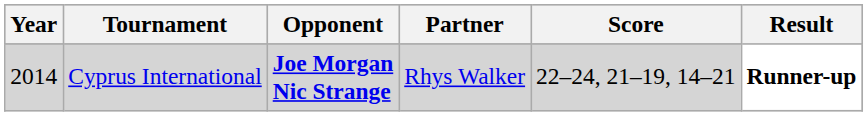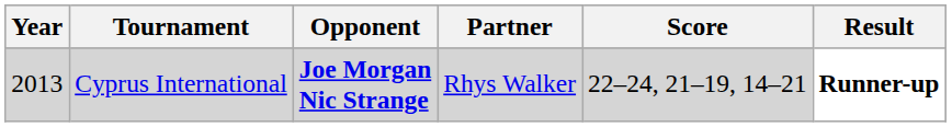 <table class="sortable wikitable" style="font-size: 90%;">
 <tr>
 <th>Year</th>
 <th>Tournament</th>
 <th>Opponent</th>
 <th>Partner</th>
 <th>Score</th>
 <th>Result</th>
 </tr>
 <tr style="background:#D5D5D5">
-<td align="center">2014</td>
+<td align="center">2013</td>
 <td align="left"><a href='#'>Cyprus International</a></td>
 <td align="left"><strong> <a href='#'>Joe Morgan</a> <br>  <a href='#'>Nic Strange</a></strong></td>
 <td align="left"> <a href='#'>Rhys Walker</a></td>
 <td align="left">22–24, 21–19, 14–21</td>
 <td style="text-align:left; background:white"> <strong>Runner-up</strong></td>
 </tr>
 </table>
